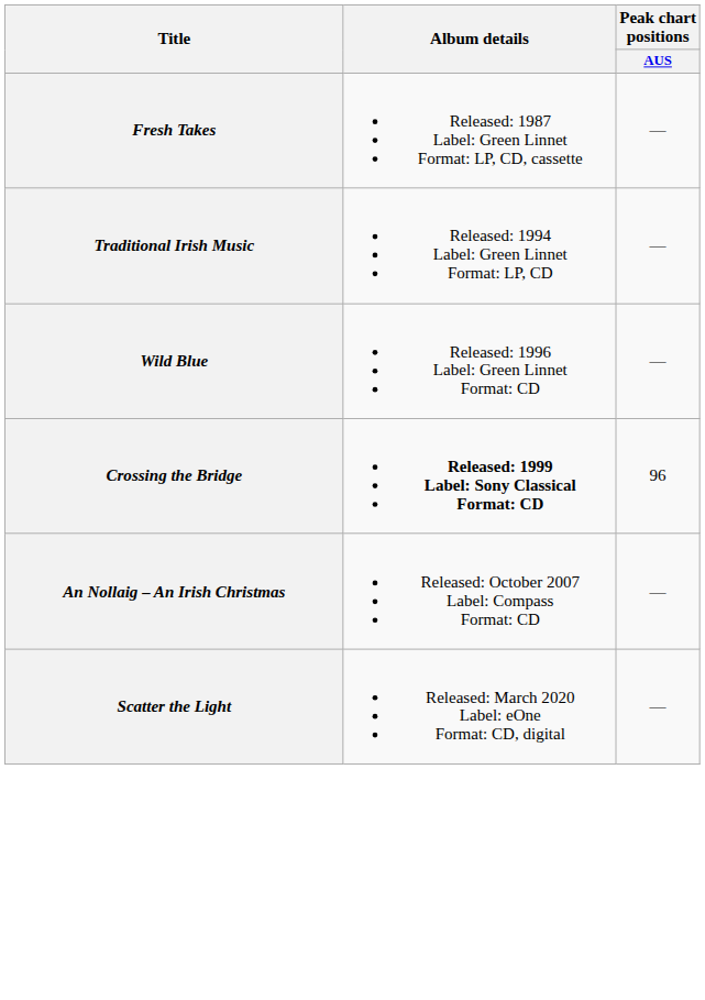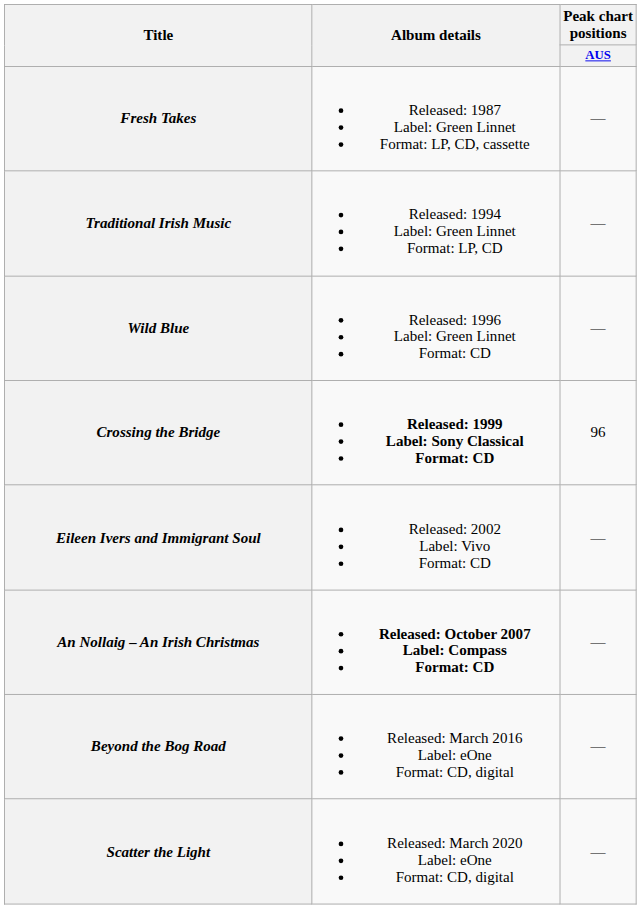 <table class="wikitable plainrowheaders" style="text-align:center;" border="1">
 <tr>
 <th scope="col" rowspan="2" style="width:20em;">Title</th>
 <th scope="col" rowspan="2" style="width:16em;">Album details</th>
 <th scope="col" colspan="1">Peak chart<br>positions</th>
 </tr>
 <tr>
 <th scope="col" style="font-size:85%"><a href='#'>AUS</a><br></th>
 </tr>
 <tr>
 <th scope="row"><em>Fresh Takes</em> <br></th>
 <td><br><ul><li>Released: 1987</li><li>Label: Green Linnet</li><li>Format: LP, CD, cassette</li></ul></td>
 <td align="center">—</td>
 </tr>
 <tr>
 <th scope="row"><em>Traditional Irish Music</em></th>
 <td><br><ul><li>Released: 1994</li><li>Label: Green Linnet</li><li>Format: LP, CD</li></ul></td>
 <td align="center">—</td>
 </tr>
 <tr>
 <th scope="row"><em>Wild Blue</em></th>
 <td><br><ul><li>Released: 1996</li><li>Label: Green Linnet</li><li>Format: CD</li></ul></td>
 <td align="center">—</td>
 </tr>
 <tr>
 <th scope="row"><em>Crossing the Bridge</em></th>
 <td><strong><br><ul><li>Released: 1999</li><li>Label: Sony Classical</li><li>Format: CD</li></ul></strong></td>
 <td align="center">96</td>
 </tr>
 <tr>
+<th scope="row"><em>Eileen Ivers and Immigrant Soul</em> <br></th>
+<td><br><ul><li>Released: 2002</li><li>Label: Vivo</li><li>Format: CD</li></ul></td>
+<td align="center">—</td>
+</tr>
+<tr>
 <th scope="row"><em>An Nollaig – An Irish Christmas</em></th>
-<td><br><ul><li>Released: October 2007</li><li>Label: Compass</li><li>Format: CD</li></ul></td>
+<td><strong><br><ul><li>Released: October 2007</li><li>Label: Compass</li><li>Format: CD</li></ul></strong></td>
+<td align="center">—</td>
+</tr>
+<tr>
+<th scope="row"><em>Beyond the Bog Road</em></th>
+<td><br><ul><li>Released: March 2016</li><li>Label: eOne</li><li>Format: CD, digital</li></ul></td>
 <td align="center">—</td>
 </tr>
 <tr>
 <th scope="row"><em>Scatter the Light</em></th>
 <td><br><ul><li>Released: March 2020</li><li>Label: eOne</li><li>Format: CD, digital</li></ul></td>
 <td align="center">—</td>
 </tr>
 </table>
